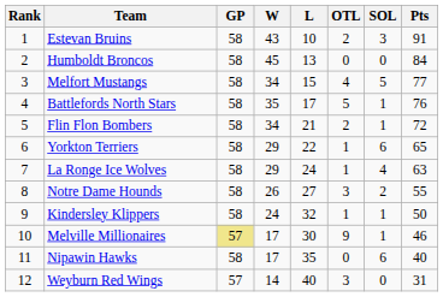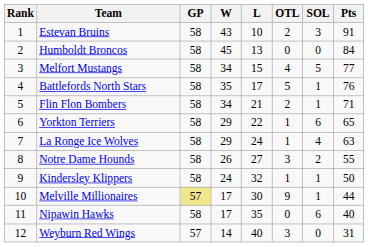 <table class="wikitable sortable" style="text-align:center">
 <tr>
 <th style=width:2.2em>Rank</th>
 <th style=width:12em>Team</th>
 <th style=width:2.2em><abbr>GP</abbr></th>
 <th style=width:2.2em><abbr>W</abbr></th>
 <th style=width:2.2em><abbr>L</abbr></th>
 <th style=width:2.2em><abbr>OTL</abbr></th>
 <th style=width:2.2em><abbr>SOL</abbr></th>
 <th style=width:2.2em><abbr>Pts</abbr></th>
 </tr>
 <tr>
 <td>1</td>
 <td align="left"><a href='#'>Estevan Bruins</a></td>
 <td>58</td>
 <td>43</td>
 <td>10</td>
 <td>2</td>
 <td>3</td>
 <td>91</td>
 </tr>
 <tr>
 <td>2</td>
 <td align="left"><a href='#'>Humboldt Broncos</a></td>
 <td>58</td>
 <td>45</td>
 <td>13</td>
 <td>0</td>
 <td>0</td>
 <td>84</td>
 </tr>
 <tr>
 <td>3</td>
 <td align="left"><a href='#'>Melfort Mustangs</a></td>
 <td>58</td>
 <td>34</td>
 <td>15</td>
 <td>4</td>
 <td>5</td>
 <td>77</td>
 </tr>
 <tr>
 <td>4</td>
 <td align="left"><a href='#'>Battlefords North Stars</a></td>
 <td>58</td>
 <td>35</td>
 <td>17</td>
 <td>5</td>
 <td>1</td>
 <td>76</td>
 </tr>
 <tr>
 <td>5</td>
 <td align="left"><a href='#'>Flin Flon Bombers</a></td>
 <td>58</td>
 <td>34</td>
 <td>21</td>
 <td>2</td>
 <td>1</td>
-<td>72</td>
+<td>71</td>
 </tr>
 <tr>
 <td>6</td>
 <td align="left"><a href='#'>Yorkton Terriers</a></td>
 <td>58</td>
 <td>29</td>
 <td>22</td>
 <td>1</td>
 <td>6</td>
 <td>65</td>
 </tr>
 <tr>
 <td>7</td>
 <td align="left"><a href='#'>La Ronge Ice Wolves</a></td>
 <td>58</td>
 <td>29</td>
 <td>24</td>
 <td>1</td>
 <td>4</td>
 <td>63</td>
 </tr>
 <tr>
 <td>8</td>
 <td align="left"><a href='#'>Notre Dame Hounds</a></td>
 <td>58</td>
 <td>26</td>
 <td>27</td>
 <td>3</td>
 <td>2</td>
 <td>55</td>
 </tr>
 <tr>
 <td>9</td>
 <td align="left"><a href='#'>Kindersley Klippers</a></td>
 <td>58</td>
 <td>24</td>
 <td>32</td>
 <td>1</td>
 <td>1</td>
 <td>50</td>
 </tr>
 <tr>
 <td>10</td>
 <td align="left"><a href='#'>Melville Millionaires</a></td>
 <td style="background: khaki;">57</td>
 <td>17</td>
 <td>30</td>
 <td>9</td>
 <td>1</td>
-<td>46</td>
+<td>44</td>
 </tr>
 <tr>
 <td>11</td>
 <td align="left"><a href='#'>Nipawin Hawks</a></td>
 <td>58</td>
 <td>17</td>
 <td>35</td>
 <td>0</td>
 <td>6</td>
 <td>40</td>
 </tr>
 <tr>
 <td>12</td>
 <td align="left"><a href='#'>Weyburn Red Wings</a></td>
 <td>57</td>
 <td>14</td>
 <td>40</td>
 <td>3</td>
 <td>0</td>
 <td>31</td>
 </tr>
 </table>
